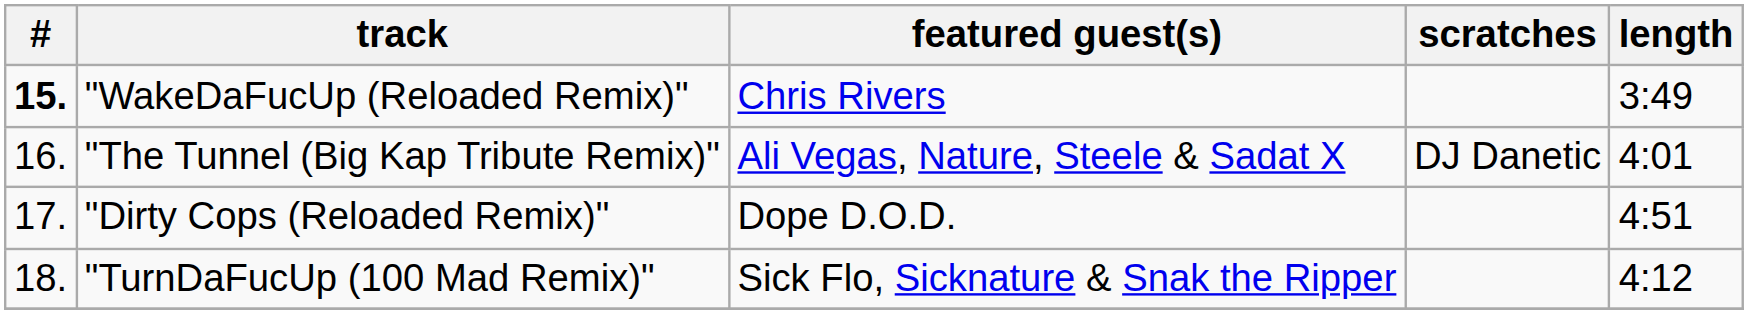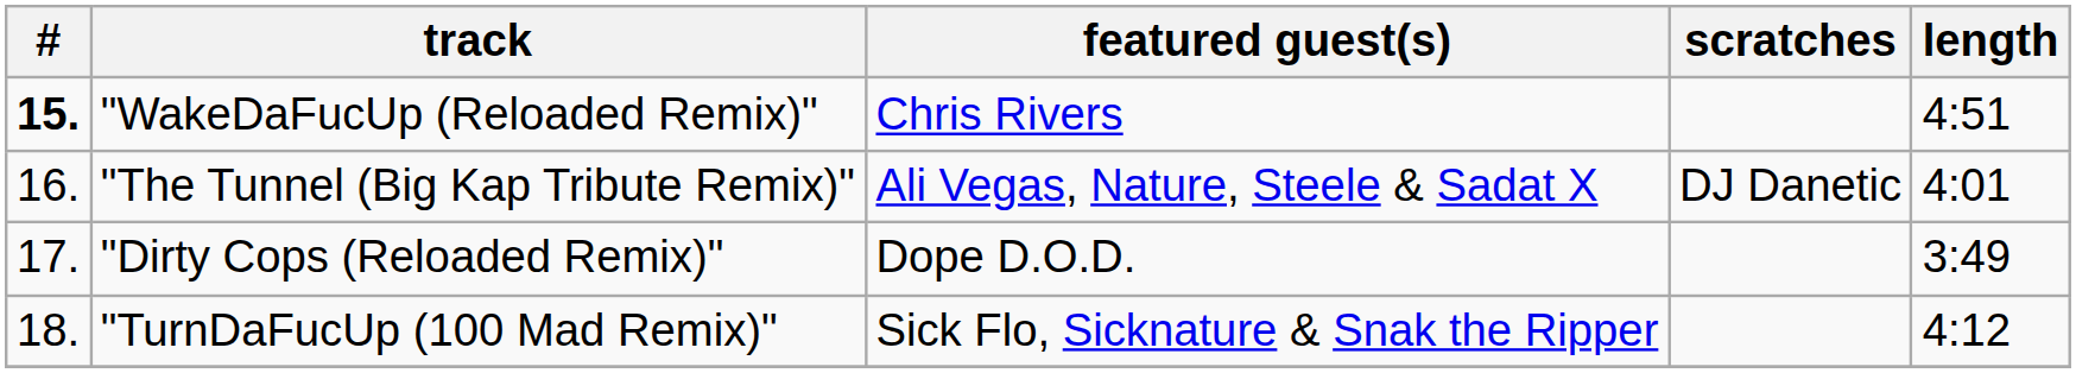 <table class="wikitable">
 <tr>
 <th>#</th>
 <th>track</th>
 <th>featured guest(s)</th>
 <th>scratches</th>
 <th>length</th>
 </tr>
 <tr>
 <td><strong>15.</strong></td>
 <td>"WakeDaFucUp (Reloaded Remix)"</td>
 <td><a href='#'>Chris Rivers</a></td>
 <td></td>
-<td>3:49</td>
+<td>4:51</td>
 </tr>
 <tr>
 <td>16.</td>
 <td>"The Tunnel (Big Kap Tribute Remix)"</td>
 <td><a href='#'>Ali Vegas</a>, <a href='#'>Nature</a>, <a href='#'>Steele</a> & <a href='#'>Sadat X</a></td>
 <td>DJ Danetic</td>
 <td>4:01</td>
 </tr>
 <tr>
 <td>17.</td>
 <td>"Dirty Cops (Reloaded Remix)"</td>
 <td>Dope D.O.D.</td>
 <td></td>
-<td>4:51</td>
+<td>3:49</td>
 </tr>
 <tr>
 <td>18.</td>
 <td>"TurnDaFucUp (100 Mad Remix)"</td>
 <td>Sick Flo, <a href='#'>Sicknature</a> & <a href='#'>Snak the Ripper</a></td>
 <td></td>
 <td>4:12</td>
 </tr>
 <tr>
 </tr>
 </table>
